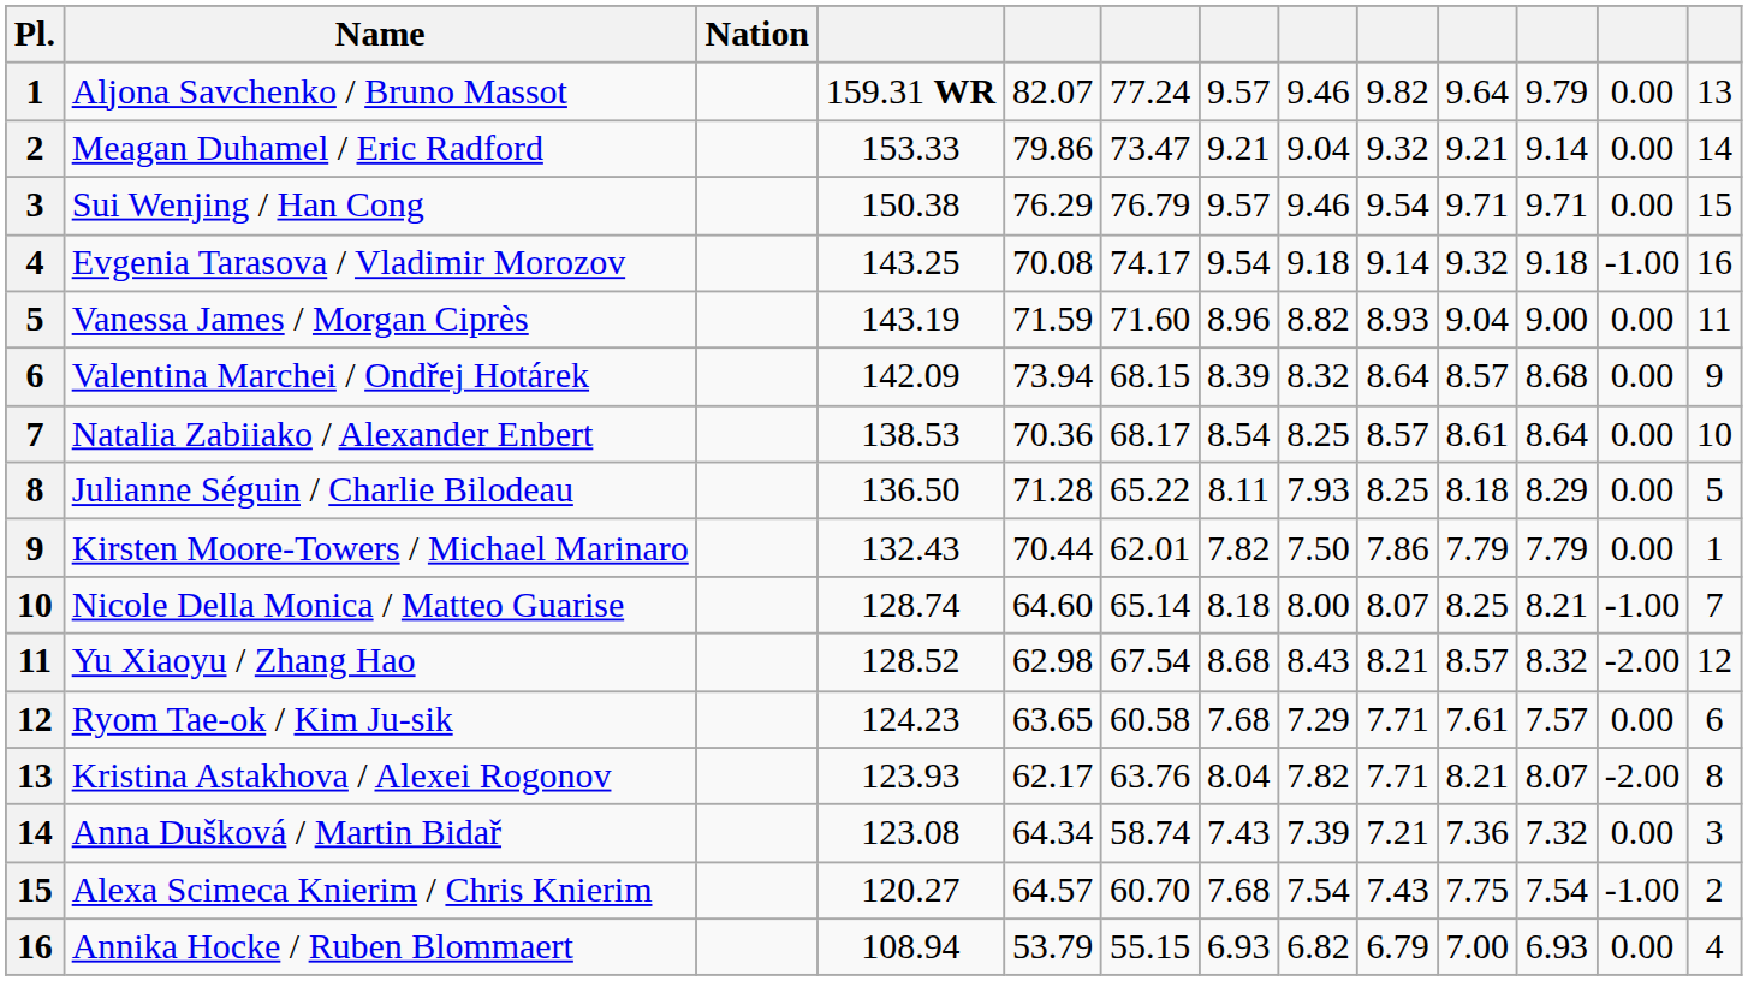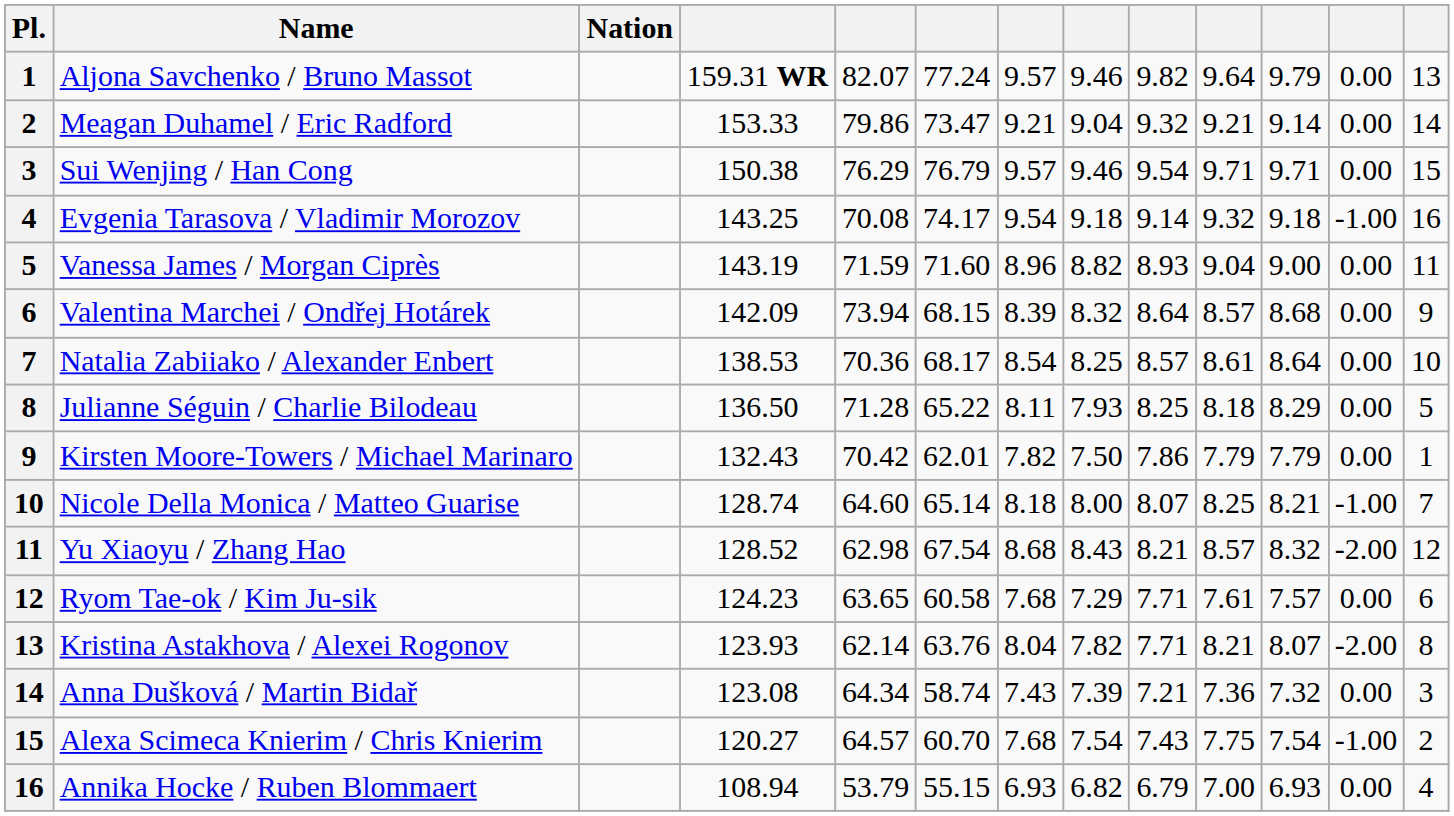 <table class="wikitable sortable" style="text-align:center">
 <tr>
 <th>Pl.</th>
 <th>Name</th>
 <th>Nation</th>
 <th></th>
 <th></th>
 <th></th>
 <th></th>
 <th></th>
 <th></th>
 <th></th>
 <th></th>
 <th></th>
 <th></th>
 </tr>
 <tr>
 <th>1</th>
 <td align="left"><a href='#'>Aljona Savchenko</a> / <a href='#'>Bruno Massot</a></td>
 <td align="left"></td>
 <td>159.31 <strong>WR</strong></td>
 <td>82.07</td>
 <td>77.24</td>
 <td>9.57</td>
 <td>9.46</td>
 <td>9.82</td>
 <td>9.64</td>
 <td>9.79</td>
 <td>0.00</td>
 <td>13</td>
 </tr>
 <tr>
 <th>2</th>
 <td align="left"><a href='#'>Meagan Duhamel</a> / <a href='#'>Eric Radford</a></td>
 <td align="left"></td>
 <td>153.33</td>
 <td>79.86</td>
 <td>73.47</td>
 <td>9.21</td>
 <td>9.04</td>
 <td>9.32</td>
 <td>9.21</td>
 <td>9.14</td>
 <td>0.00</td>
 <td>14</td>
 </tr>
 <tr>
 <th>3</th>
 <td align="left"><a href='#'>Sui Wenjing</a> / <a href='#'>Han Cong</a></td>
 <td align="left"></td>
 <td>150.38</td>
 <td>76.29</td>
 <td>76.79</td>
 <td>9.57</td>
 <td>9.46</td>
 <td>9.54</td>
 <td>9.71</td>
 <td>9.71</td>
 <td>0.00</td>
 <td>15</td>
 </tr>
 <tr>
 <th>4</th>
 <td align="left"><a href='#'>Evgenia Tarasova</a> / <a href='#'>Vladimir Morozov</a></td>
 <td align="left"></td>
 <td>143.25</td>
 <td>70.08</td>
 <td>74.17</td>
 <td>9.54</td>
 <td>9.18</td>
 <td>9.14</td>
 <td>9.32</td>
 <td>9.18</td>
 <td>-1.00</td>
 <td>16</td>
 </tr>
 <tr>
 <th>5</th>
 <td align=left><a href='#'>Vanessa James</a> / <a href='#'>Morgan Ciprès</a></td>
 <td align=left></td>
 <td>143.19</td>
 <td>71.59</td>
 <td>71.60</td>
 <td>8.96</td>
 <td>8.82</td>
 <td>8.93</td>
 <td>9.04</td>
 <td>9.00</td>
 <td>0.00</td>
 <td>11</td>
 </tr>
 <tr>
 <th>6</th>
 <td align="left"><a href='#'>Valentina Marchei</a> / <a href='#'>Ondřej Hotárek</a></td>
 <td align="left"></td>
 <td>142.09</td>
 <td>73.94</td>
 <td>68.15</td>
 <td>8.39</td>
 <td>8.32</td>
 <td>8.64</td>
 <td>8.57</td>
 <td>8.68</td>
 <td>0.00</td>
 <td>9</td>
 </tr>
 <tr>
 <th>7</th>
 <td align="left"><a href='#'>Natalia Zabiiako</a> / <a href='#'>Alexander Enbert</a></td>
 <td align="left"></td>
 <td>138.53</td>
 <td>70.36</td>
 <td>68.17</td>
 <td>8.54</td>
 <td>8.25</td>
 <td>8.57</td>
 <td>8.61</td>
 <td>8.64</td>
 <td>0.00</td>
 <td>10</td>
 </tr>
 <tr>
 <th>8</th>
 <td align=left><a href='#'>Julianne Séguin</a> / <a href='#'>Charlie Bilodeau</a></td>
 <td align=left></td>
 <td>136.50</td>
 <td>71.28</td>
 <td>65.22</td>
 <td>8.11</td>
 <td>7.93</td>
 <td>8.25</td>
 <td>8.18</td>
 <td>8.29</td>
 <td>0.00</td>
 <td>5</td>
 </tr>
 <tr>
 <th>9</th>
 <td align=left><a href='#'>Kirsten Moore-Towers</a> / <a href='#'>Michael Marinaro</a></td>
 <td align=left></td>
 <td>132.43</td>
-<td>70.44</td>
+<td>70.42</td>
 <td>62.01</td>
 <td>7.82</td>
 <td>7.50</td>
 <td>7.86</td>
 <td>7.79</td>
 <td>7.79</td>
 <td>0.00</td>
 <td>1</td>
 </tr>
 <tr>
 <th>10</th>
 <td align=left><a href='#'>Nicole Della Monica</a> / <a href='#'>Matteo Guarise</a></td>
 <td align=left></td>
 <td>128.74</td>
 <td>64.60</td>
 <td>65.14</td>
 <td>8.18</td>
 <td>8.00</td>
 <td>8.07</td>
 <td>8.25</td>
 <td>8.21</td>
 <td>-1.00</td>
 <td>7</td>
 </tr>
 <tr>
 <th>11</th>
 <td align=left><a href='#'>Yu Xiaoyu</a> / <a href='#'>Zhang Hao</a></td>
 <td align=left></td>
 <td>128.52</td>
 <td>62.98</td>
 <td>67.54</td>
 <td>8.68</td>
 <td>8.43</td>
 <td>8.21</td>
 <td>8.57</td>
 <td>8.32</td>
 <td>-2.00</td>
 <td>12</td>
 </tr>
 <tr>
 <th>12</th>
 <td align=left><a href='#'>Ryom Tae-ok</a> / <a href='#'>Kim Ju-sik</a></td>
 <td align=left></td>
 <td>124.23</td>
 <td>63.65</td>
 <td>60.58</td>
 <td>7.68</td>
 <td>7.29</td>
 <td>7.71</td>
 <td>7.61</td>
 <td>7.57</td>
 <td>0.00</td>
 <td>6</td>
 </tr>
 <tr>
 <th>13</th>
 <td align=left><a href='#'>Kristina Astakhova</a> / <a href='#'>Alexei Rogonov</a></td>
 <td align=left></td>
 <td>123.93</td>
-<td>62.17</td>
+<td>62.14</td>
 <td>63.76</td>
 <td>8.04</td>
 <td>7.82</td>
 <td>7.71</td>
 <td>8.21</td>
 <td>8.07</td>
 <td>-2.00</td>
 <td>8</td>
 </tr>
 <tr>
 <th>14</th>
 <td align=left><a href='#'>Anna Dušková</a> / <a href='#'>Martin Bidař</a></td>
 <td align=left></td>
 <td>123.08</td>
 <td>64.34</td>
 <td>58.74</td>
 <td>7.43</td>
 <td>7.39</td>
 <td>7.21</td>
 <td>7.36</td>
 <td>7.32</td>
 <td>0.00</td>
 <td>3</td>
 </tr>
 <tr>
 <th>15</th>
 <td align=left><a href='#'>Alexa Scimeca Knierim</a> / <a href='#'>Chris Knierim</a></td>
 <td align=left></td>
 <td>120.27</td>
 <td>64.57</td>
 <td>60.70</td>
 <td>7.68</td>
 <td>7.54</td>
 <td>7.43</td>
 <td>7.75</td>
 <td>7.54</td>
 <td>-1.00</td>
 <td>2</td>
 </tr>
 <tr>
 <th>16</th>
 <td align=left><a href='#'>Annika Hocke</a> / <a href='#'>Ruben Blommaert</a></td>
 <td align=left></td>
 <td>108.94</td>
 <td>53.79</td>
 <td>55.15</td>
 <td>6.93</td>
 <td>6.82</td>
 <td>6.79</td>
 <td>7.00</td>
 <td>6.93</td>
 <td>0.00</td>
 <td>4</td>
 </tr>
 </table>
